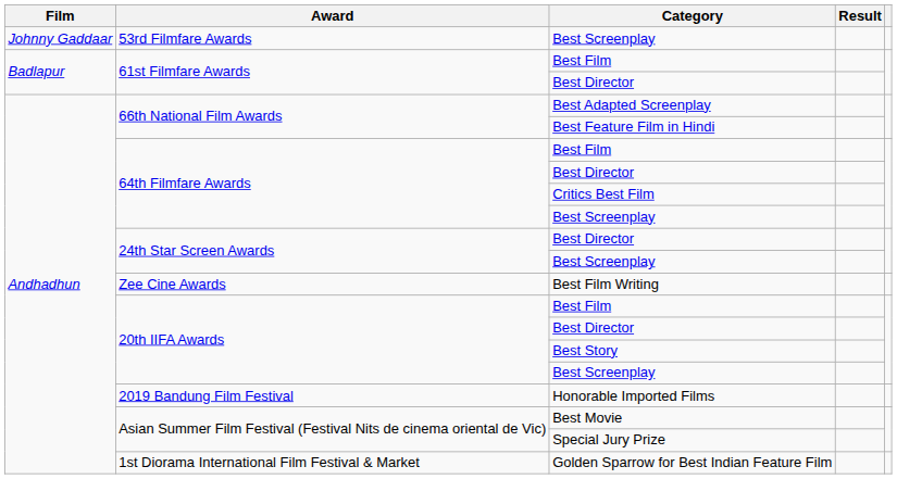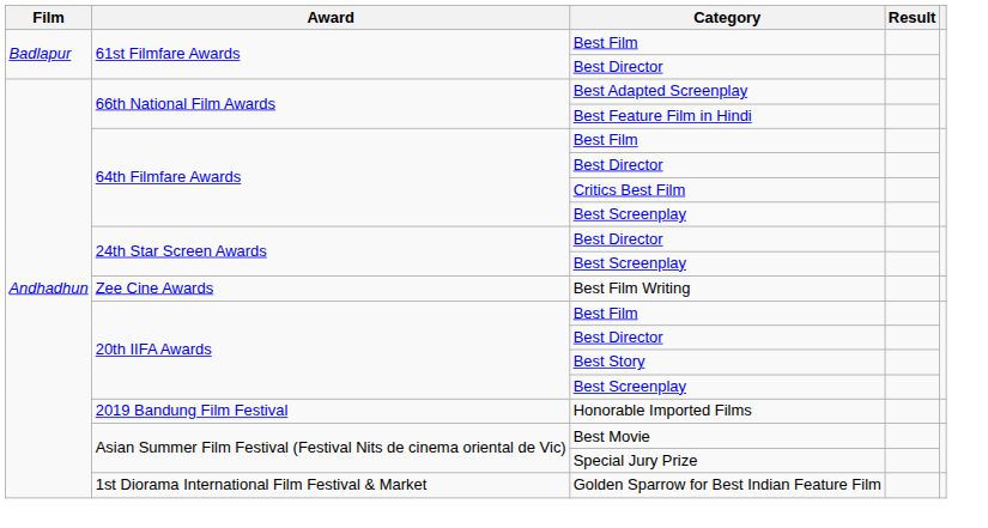 <table class=wikitable>
 <tr>
 <th>Film</th>
 <th>Award</th>
 <th>Category</th>
 <th>Result</th>
 <th class="unsortable"></th>
-</tr>
-<tr>
-<td><em><a href='#'>Johnny Gaddaar</a></em></td>
-<td><a href='#'>53rd Filmfare Awards</a></td>
-<td><a href='#'>Best Screenplay</a></td>
-<td></td>
-<td></td>
 </tr>
 <tr>
 <td rowspan=2><em><a href='#'>Badlapur</a></em></td>
 <td rowspan=2><a href='#'>61st Filmfare Awards</a></td>
 <td><a href='#'>Best Film</a></td>
 <td></td>
 <td rowspan=2></td>
 </tr>
 <tr>
 <td><a href='#'>Best Director</a></td>
 <td></td>
 </tr>
 <tr>
 <td rowspan=17><em><a href='#'>Andhadhun</a></em></td>
 <td rowspan=2><a href='#'>66th National Film Awards</a></td>
 <td><a href='#'>Best Adapted Screenplay</a></td>
 <td></td>
 <td rowspan=2></td>
 </tr>
 <tr>
 <td><a href='#'>Best Feature Film in Hindi</a></td>
 <td></td>
 </tr>
 <tr>
 <td rowspan=4><a href='#'>64th Filmfare Awards</a></td>
 <td><a href='#'>Best Film</a></td>
 <td></td>
 <td rowspan=4><br></td>
 </tr>
 <tr>
 <td><a href='#'>Best Director</a></td>
 <td></td>
 </tr>
 <tr>
 <td><a href='#'>Critics Best Film</a></td>
 <td></td>
 </tr>
 <tr>
 <td><a href='#'>Best Screenplay</a></td>
 <td></td>
 </tr>
 <tr>
 <td rowspan="2"><a href='#'>24th Star Screen Awards</a></td>
 <td><a href='#'>Best Director</a></td>
 <td></td>
 <td rowspan="2"><br></td>
 </tr>
 <tr>
 <td><a href='#'>Best Screenplay</a></td>
 <td></td>
 </tr>
 <tr>
 <td><a href='#'>Zee Cine Awards</a></td>
 <td>Best Film Writing</td>
 <td></td>
 <td></td>
 </tr>
 <tr>
 <td rowspan=4><a href='#'>20th IIFA Awards</a></td>
 <td><a href='#'>Best Film</a></td>
 <td></td>
 <td rowspan=4><br><br></td>
 </tr>
 <tr>
 <td><a href='#'>Best Director</a></td>
 <td></td>
 </tr>
 <tr>
 <td><a href='#'>Best Story</a></td>
 <td></td>
 </tr>
 <tr>
 <td><a href='#'>Best Screenplay</a></td>
 <td></td>
 </tr>
 <tr>
 <td><a href='#'>2019 Bandung Film Festival</a></td>
 <td>Honorable Imported Films</td>
 <td></td>
 <td></td>
 </tr>
 <tr>
 <td rowspan=2>Asian Summer Film Festival (Festival Nits de cinema oriental de Vic)</td>
 <td>Best Movie</td>
 <td></td>
 <td rowspan=2></td>
 </tr>
 <tr>
 <td>Special Jury Prize</td>
 <td></td>
 </tr>
 <tr>
 <td>1st Diorama International Film Festival & Market</td>
 <td>Golden Sparrow for Best Indian Feature Film</td>
 <td></td>
 <td></td>
 </tr>
 </table>
